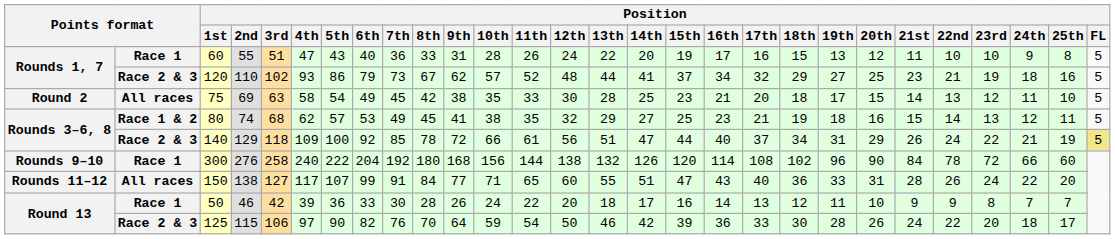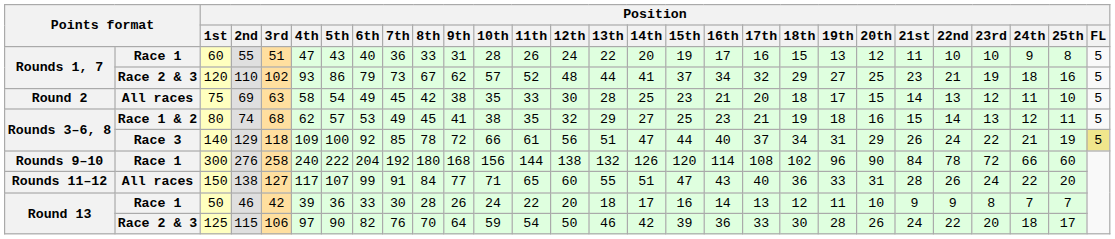 <table class="wikitable" style="font-size:85%; text-align:center">
 <tr>
 <th colspan="2" rowspan="2">Points format</th>
 <th colspan="26">Position</th>
 </tr>
 <tr>
 <th>1st</th>
 <th>2nd</th>
 <th>3rd</th>
 <th>4th</th>
 <th>5th</th>
 <th>6th</th>
 <th>7th</th>
 <th>8th</th>
 <th>9th</th>
 <th>10th</th>
 <th>11th</th>
 <th>12th</th>
 <th>13th</th>
 <th>14th</th>
 <th>15th</th>
 <th>16th</th>
 <th>17th</th>
 <th>18th</th>
 <th>19th</th>
 <th>20th</th>
 <th>21st</th>
 <th>22nd</th>
 <th>23rd</th>
 <th>24th</th>
 <th>25th</th>
 <th>FL</th>
 </tr>
 <tr>
 <th rowspan="2">Rounds 1, 7</th>
 <th>Race 1</th>
 <td style="background:#ffffbf;">60</td>
 <td style="background:#dfdfdf;">55</td>
 <td style="background:#ffdf9f;">51</td>
 <td style="background:#dfffdf;">47</td>
 <td style="background:#dfffdf;">43</td>
 <td style="background:#dfffdf;">40</td>
 <td style="background:#dfffdf;">36</td>
 <td style="background:#dfffdf;">33</td>
 <td style="background:#dfffdf;">31</td>
 <td style="background:#dfffdf;">28</td>
 <td style="background:#dfffdf;">26</td>
 <td style="background:#dfffdf;">24</td>
 <td style="background:#dfffdf;">22</td>
 <td style="background:#dfffdf;">20</td>
 <td style="background:#dfffdf;">19</td>
 <td style="background:#dfffdf;">17</td>
 <td style="background:#dfffdf;">16</td>
 <td style="background:#dfffdf;">15</td>
 <td style="background:#dfffdf;">13</td>
 <td style="background:#dfffdf;">12</td>
 <td style="background:#dfffdf;">11</td>
 <td style="background:#dfffdf;">10</td>
 <td style="background:#dfffdf;">10</td>
 <td style="background:#dfffdf;">9</td>
 <td style="background:#dfffdf;">8</td>
 <td>5</td>
 </tr>
 <tr>
 <th>Race 2 & 3</th>
 <td style="background:#ffffbf;">120</td>
 <td style="background:#dfdfdf;">110</td>
 <td style="background:#ffdf9f;">102</td>
 <td style="background:#dfffdf;">93</td>
 <td style="background:#dfffdf;">86</td>
 <td style="background:#dfffdf;">79</td>
 <td style="background:#dfffdf;">73</td>
 <td style="background:#dfffdf;">67</td>
 <td style="background:#dfffdf;">62</td>
 <td style="background:#dfffdf;">57</td>
 <td style="background:#dfffdf;">52</td>
 <td style="background:#dfffdf;">48</td>
 <td style="background:#dfffdf;">44</td>
 <td style="background:#dfffdf;">41</td>
 <td style="background:#dfffdf;">37</td>
 <td style="background:#dfffdf;">34</td>
 <td style="background:#dfffdf;">32</td>
 <td style="background:#dfffdf;">29</td>
 <td style="background:#dfffdf;">27</td>
 <td style="background:#dfffdf;">25</td>
 <td style="background:#dfffdf;">23</td>
 <td style="background:#dfffdf;">21</td>
 <td style="background:#dfffdf;">19</td>
 <td style="background:#dfffdf;">18</td>
 <td style="background:#dfffdf;">16</td>
 <td>5</td>
 </tr>
 <tr>
 <th>Round 2</th>
 <th>All races</th>
 <td style="background:#ffffbf;">75</td>
 <td style="background:#dfdfdf;">69</td>
 <td style="background:#ffdf9f;">63</td>
 <td style="background:#dfffdf;">58</td>
 <td style="background:#dfffdf;">54</td>
 <td style="background:#dfffdf;">49</td>
 <td style="background:#dfffdf;">45</td>
 <td style="background:#dfffdf;">42</td>
 <td style="background:#dfffdf;">38</td>
 <td style="background:#dfffdf;">35</td>
 <td style="background:#dfffdf;">33</td>
 <td style="background:#dfffdf;">30</td>
 <td style="background:#dfffdf;">28</td>
 <td style="background:#dfffdf;">25</td>
 <td style="background:#dfffdf;">23</td>
 <td style="background:#dfffdf;">21</td>
 <td style="background:#dfffdf;">20</td>
 <td style="background:#dfffdf;">18</td>
 <td style="background:#dfffdf;">17</td>
 <td style="background:#dfffdf;">15</td>
 <td style="background:#dfffdf;">14</td>
 <td style="background:#dfffdf;">13</td>
 <td style="background:#dfffdf;">12</td>
 <td style="background:#dfffdf;">11</td>
 <td style="background:#dfffdf;">10</td>
 <td>5</td>
 </tr>
 <tr>
 <th rowspan="2">Rounds 3–6, 8</th>
 <th>Race 1 & 2</th>
 <td style="background:#ffffbf;">80</td>
 <td style="background:#dfdfdf;">74</td>
 <td style="background:#ffdf9f;">68</td>
 <td style="background:#dfffdf;">62</td>
 <td style="background:#dfffdf;">57</td>
 <td style="background:#dfffdf;">53</td>
 <td style="background:#dfffdf;">49</td>
 <td style="background:#dfffdf;">45</td>
 <td style="background:#dfffdf;">41</td>
 <td style="background:#dfffdf;">38</td>
 <td style="background:#dfffdf;">35</td>
 <td style="background:#dfffdf;">32</td>
 <td style="background:#dfffdf;">29</td>
 <td style="background:#dfffdf;">27</td>
 <td style="background:#dfffdf;">25</td>
 <td style="background:#dfffdf;">23</td>
 <td style="background:#dfffdf;">21</td>
 <td style="background:#dfffdf;">19</td>
 <td style="background:#dfffdf;">18</td>
 <td style="background:#dfffdf;">16</td>
 <td style="background:#dfffdf;">15</td>
 <td style="background:#dfffdf;">14</td>
 <td style="background:#dfffdf;">13</td>
 <td style="background:#dfffdf;">12</td>
 <td style="background:#dfffdf;">11</td>
 <td>5</td>
 </tr>
 <tr>
-<th>Race 2 & 3</th>
+<th>Race 3</th>
 <td style="background:#ffffbf;">140</td>
 <td style="background:#dfdfdf;">129</td>
 <td style="background:#ffdf9f;">118</td>
 <td style="background:#dfffdf;">109</td>
 <td style="background:#dfffdf;">100</td>
 <td style="background:#dfffdf;">92</td>
 <td style="background:#dfffdf;">85</td>
 <td style="background:#dfffdf;">78</td>
 <td style="background:#dfffdf;">72</td>
 <td style="background:#dfffdf;">66</td>
 <td style="background:#dfffdf;">61</td>
 <td style="background:#dfffdf;">56</td>
 <td style="background:#dfffdf;">51</td>
 <td style="background:#dfffdf;">47</td>
 <td style="background:#dfffdf;">44</td>
 <td style="background:#dfffdf;">40</td>
 <td style="background:#dfffdf;">37</td>
 <td style="background:#dfffdf;">34</td>
 <td style="background:#dfffdf;">31</td>
 <td style="background:#dfffdf;">29</td>
 <td style="background:#dfffdf;">26</td>
 <td style="background:#dfffdf;">24</td>
 <td style="background:#dfffdf;">22</td>
 <td style="background:#dfffdf;">21</td>
 <td style="background:#dfffdf;">19</td>
 <td style="background: khaki;">5</td>
 </tr>
 <tr>
 <th>Rounds 9–10</th>
 <th>Race 1</th>
 <td style="background:#ffffbf;">300</td>
 <td style="background:#dfdfdf;">276</td>
 <td style="background:#ffdf9f;">258</td>
 <td style="background:#dfffdf;">240</td>
 <td style="background:#dfffdf;">222</td>
 <td style="background:#dfffdf;">204</td>
 <td style="background:#dfffdf;">192</td>
 <td style="background:#dfffdf;">180</td>
 <td style="background:#dfffdf;">168</td>
 <td style="background:#dfffdf;">156</td>
 <td style="background:#dfffdf;">144</td>
 <td style="background:#dfffdf;">138</td>
 <td style="background:#dfffdf;">132</td>
 <td style="background:#dfffdf;">126</td>
 <td style="background:#dfffdf;">120</td>
 <td style="background:#dfffdf;">114</td>
 <td style="background:#dfffdf;">108</td>
 <td style="background:#dfffdf;">102</td>
 <td style="background:#dfffdf;">96</td>
 <td style="background:#dfffdf;">90</td>
 <td style="background:#dfffdf;">84</td>
 <td style="background:#dfffdf;">78</td>
 <td style="background:#dfffdf;">72</td>
 <td style="background:#dfffdf;">66</td>
 <td style="background:#dfffdf;">60</td>
 <td rowspan=4></td>
 </tr>
 <tr>
 <th>Rounds 11–12</th>
 <th>All races</th>
 <td style="background:#ffffbf;">150</td>
 <td style="background:#dfdfdf;">138</td>
 <td style="background:#ffdf9f;">127</td>
 <td style="background:#dfffdf;">117</td>
 <td style="background:#dfffdf;">107</td>
 <td style="background:#dfffdf;">99</td>
 <td style="background:#dfffdf;">91</td>
 <td style="background:#dfffdf;">84</td>
 <td style="background:#dfffdf;">77</td>
 <td style="background:#dfffdf;">71</td>
 <td style="background:#dfffdf;">65</td>
 <td style="background:#dfffdf;">60</td>
 <td style="background:#dfffdf;">55</td>
 <td style="background:#dfffdf;">51</td>
 <td style="background:#dfffdf;">47</td>
 <td style="background:#dfffdf;">43</td>
 <td style="background:#dfffdf;">40</td>
 <td style="background:#dfffdf;">36</td>
 <td style="background:#dfffdf;">33</td>
 <td style="background:#dfffdf;">31</td>
 <td style="background:#dfffdf;">28</td>
 <td style="background:#dfffdf;">26</td>
 <td style="background:#dfffdf;">24</td>
 <td style="background:#dfffdf;">22</td>
 <td style="background:#dfffdf;">20</td>
 </tr>
 <tr>
 <th rowspan="2">Round 13</th>
 <th>Race 1</th>
 <td style="background:#ffffbf;">50</td>
 <td style="background:#dfdfdf;">46</td>
 <td style="background:#ffdf9f;">42</td>
 <td style="background:#dfffdf;">39</td>
 <td style="background:#dfffdf;">36</td>
 <td style="background:#dfffdf;">33</td>
 <td style="background:#dfffdf;">30</td>
 <td style="background:#dfffdf;">28</td>
 <td style="background:#dfffdf;">26</td>
 <td style="background:#dfffdf;">24</td>
 <td style="background:#dfffdf;">22</td>
 <td style="background:#dfffdf;">20</td>
 <td style="background:#dfffdf;">18</td>
 <td style="background:#dfffdf;">17</td>
 <td style="background:#dfffdf;">16</td>
 <td style="background:#dfffdf;">14</td>
 <td style="background:#dfffdf;">13</td>
 <td style="background:#dfffdf;">12</td>
 <td style="background:#dfffdf;">11</td>
 <td style="background:#dfffdf;">10</td>
 <td style="background:#dfffdf;">9</td>
 <td style="background:#dfffdf;">9</td>
 <td style="background:#dfffdf;">8</td>
 <td style="background:#dfffdf;">7</td>
 <td style="background:#dfffdf;">7</td>
 </tr>
 <tr>
 <th>Race 2 & 3</th>
 <td style="background:#ffffbf;">125</td>
 <td style="background:#dfdfdf;">115</td>
 <td style="background:#ffdf9f;">106</td>
 <td style="background:#dfffdf;">97</td>
 <td style="background:#dfffdf;">90</td>
 <td style="background:#dfffdf;">82</td>
 <td style="background:#dfffdf;">76</td>
 <td style="background:#dfffdf;">70</td>
 <td style="background:#dfffdf;">64</td>
 <td style="background:#dfffdf;">59</td>
 <td style="background:#dfffdf;">54</td>
 <td style="background:#dfffdf;">50</td>
 <td style="background:#dfffdf;">46</td>
 <td style="background:#dfffdf;">42</td>
 <td style="background:#dfffdf;">39</td>
 <td style="background:#dfffdf;">36</td>
 <td style="background:#dfffdf;">33</td>
 <td style="background:#dfffdf;">30</td>
 <td style="background:#dfffdf;">28</td>
 <td style="background:#dfffdf;">26</td>
 <td style="background:#dfffdf;">24</td>
 <td style="background:#dfffdf;">22</td>
 <td style="background:#dfffdf;">20</td>
 <td style="background:#dfffdf;">18</td>
 <td style="background:#dfffdf;">17</td>
 </tr>
 </table>
